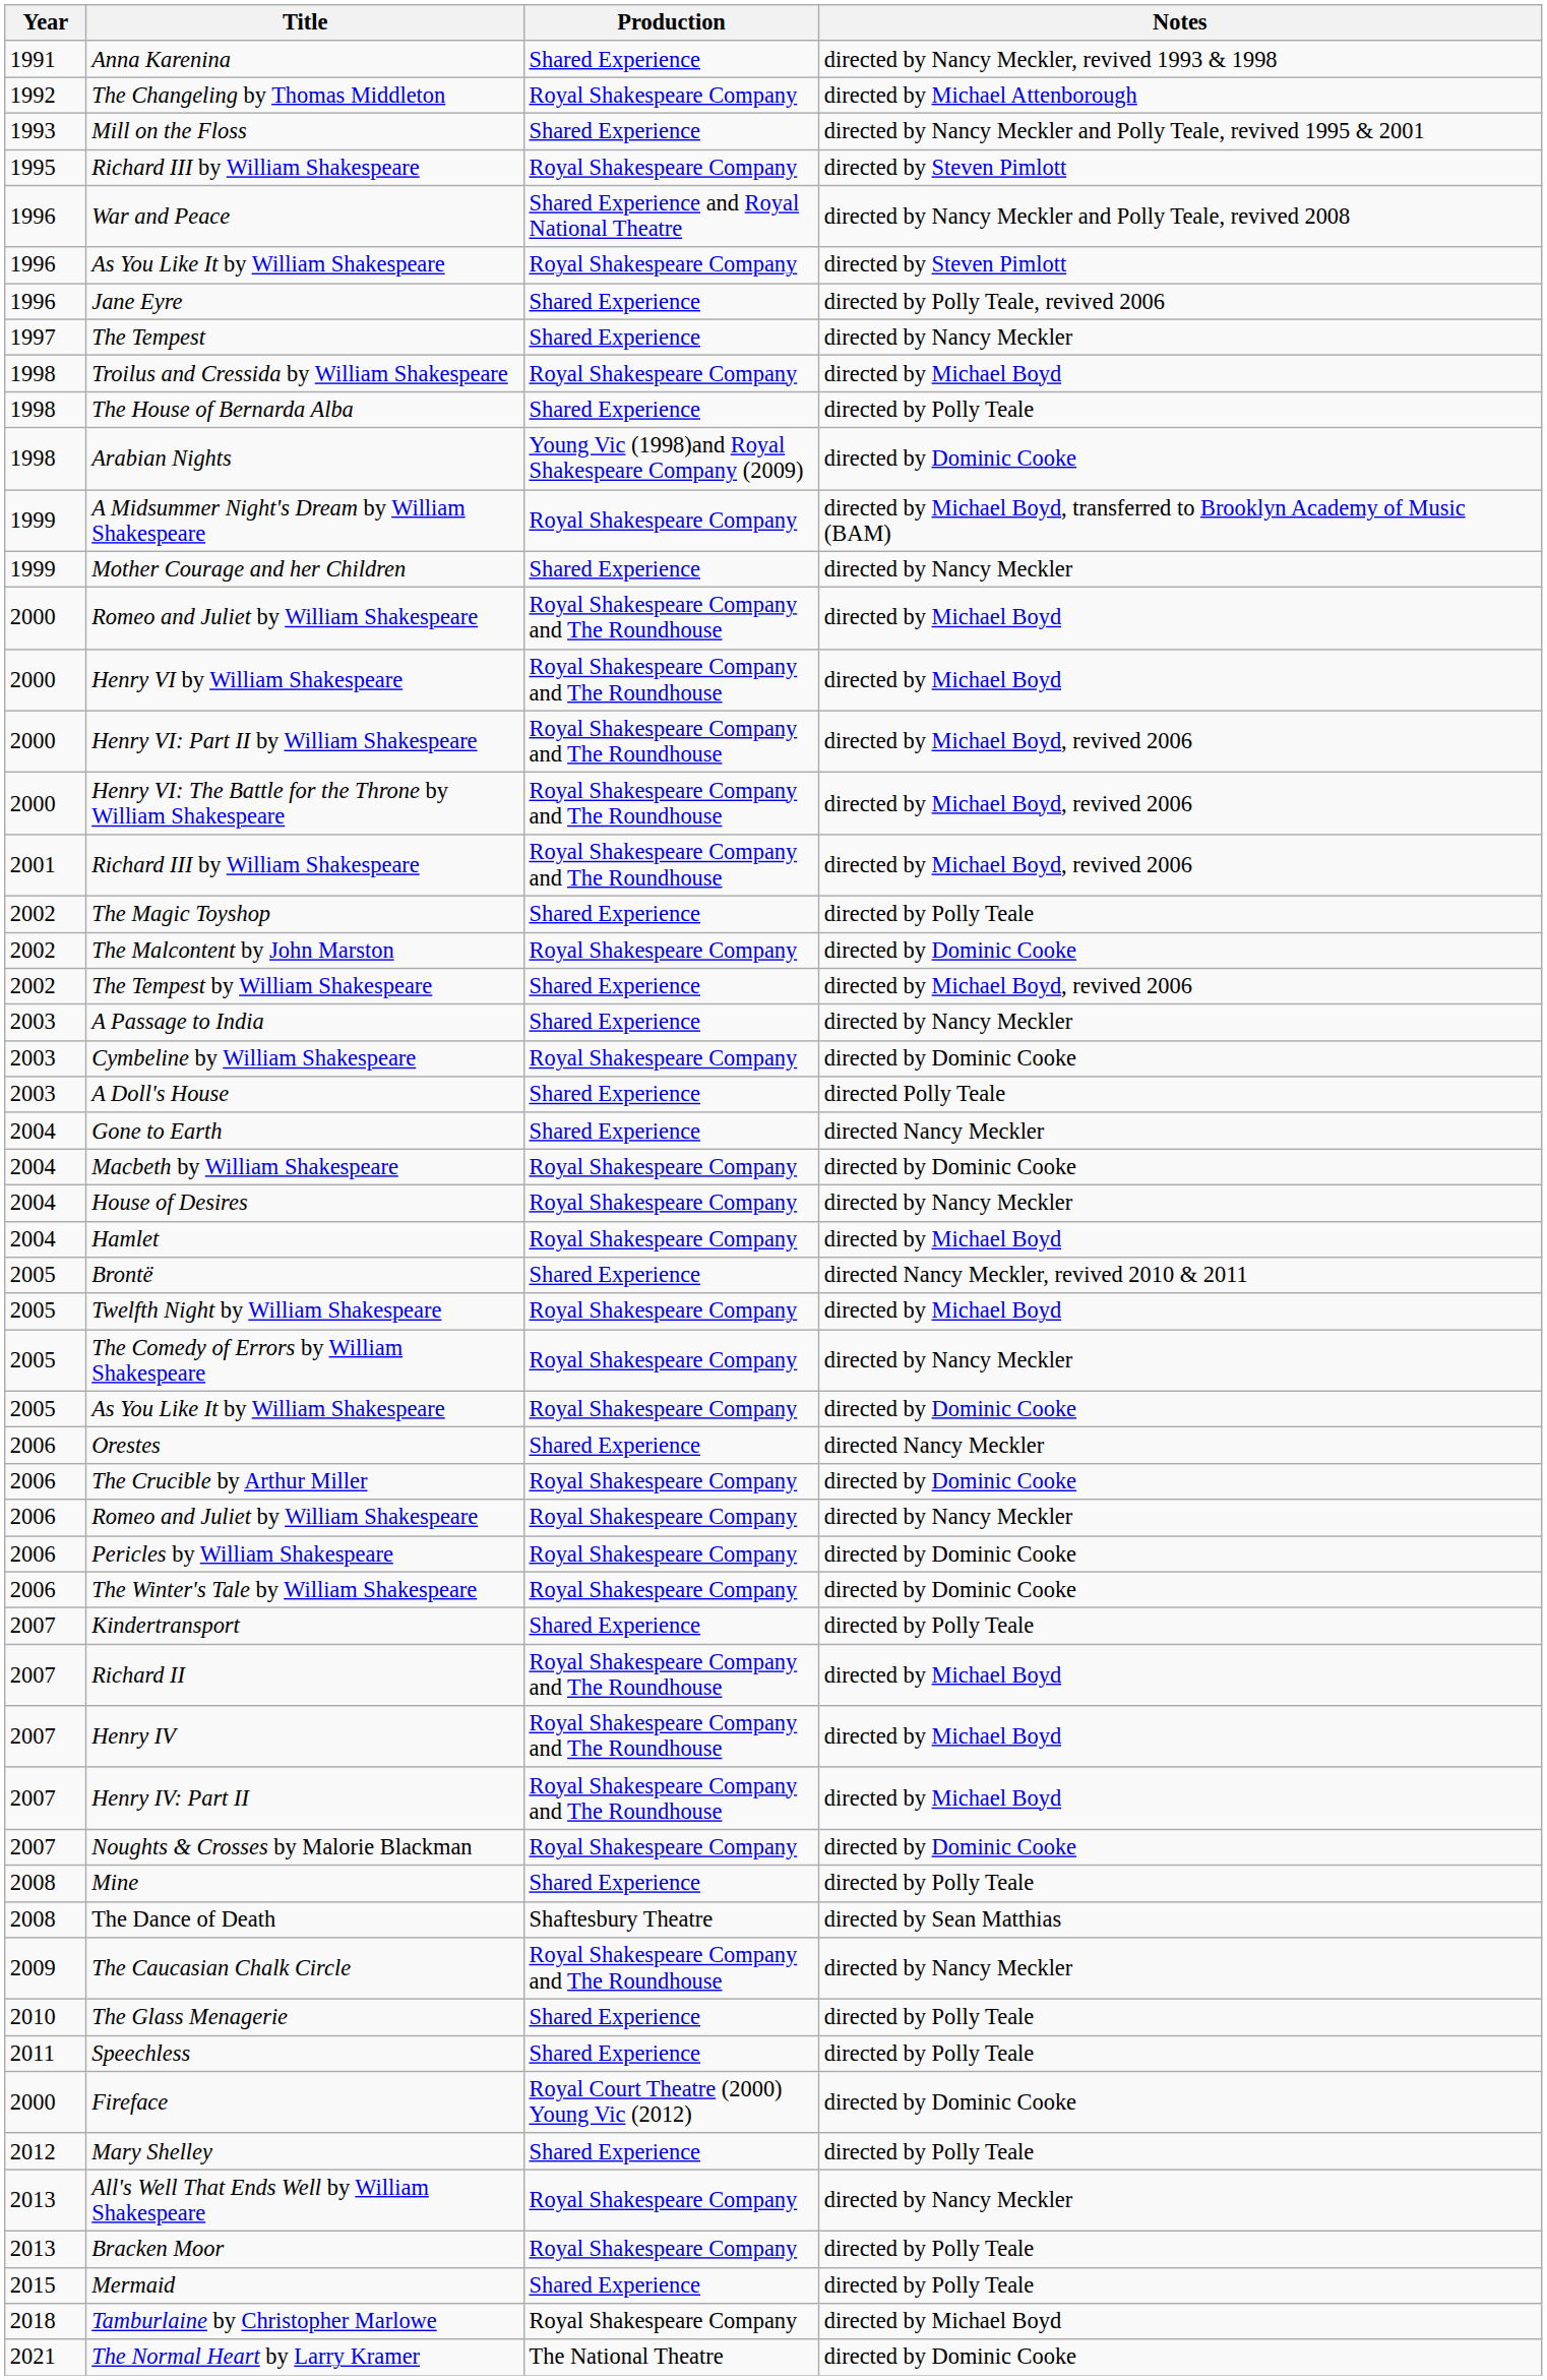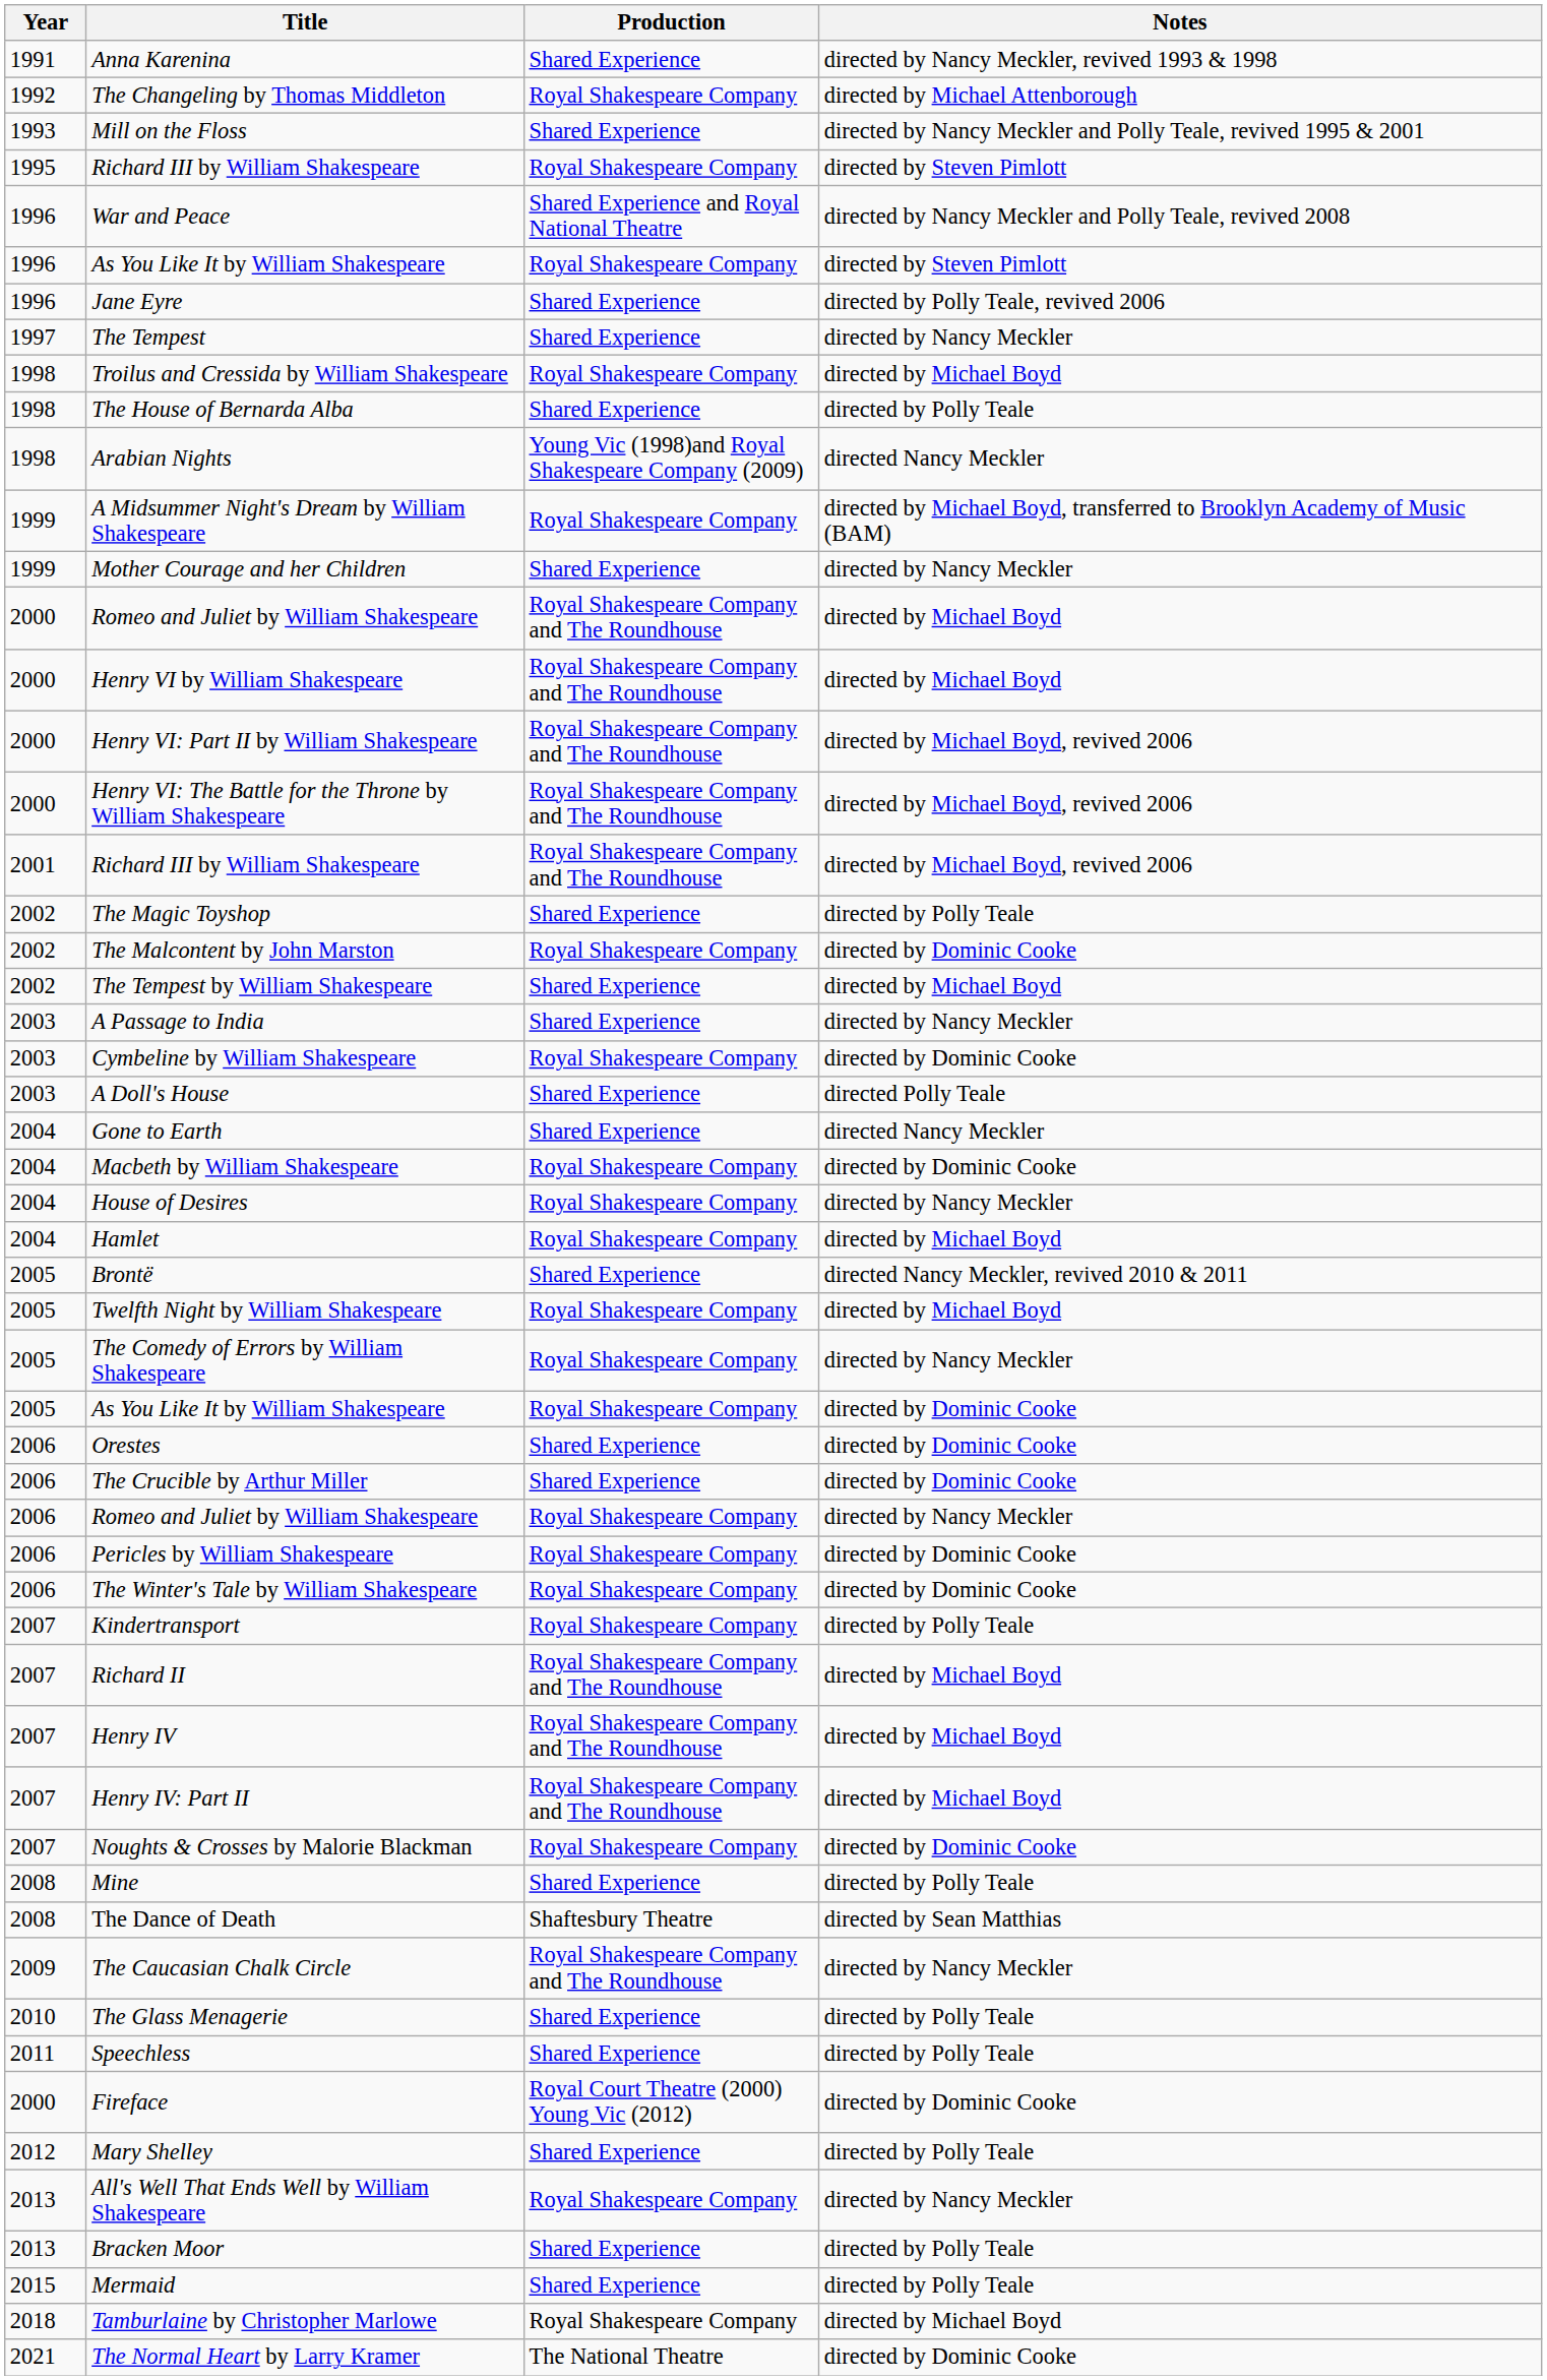 <table class="wikitable">
 <tr>
 <th scope="col" width="50">Year</th>
 <th scope="col" width="300">Title</th>
 <th scope="col" width="200">Production</th>
 <th scope="col" width="500">Notes</th>
 </tr>
 <tr>
 <td>1991</td>
 <td><em>Anna Karenina</em></td>
 <td><a href='#'>Shared Experience</a></td>
 <td>directed by Nancy Meckler, revived 1993 & 1998</td>
 </tr>
 <tr>
 <td>1992</td>
 <td><em>The Changeling</em> by <a href='#'>Thomas Middleton</a></td>
 <td><a href='#'>Royal Shakespeare Company</a></td>
 <td>directed by <a href='#'>Michael Attenborough</a></td>
 </tr>
 <tr>
 <td>1993</td>
 <td><em>Mill on the Floss</em></td>
 <td><a href='#'>Shared Experience</a></td>
 <td>directed by Nancy Meckler and Polly Teale, revived 1995 & 2001</td>
 </tr>
 <tr>
 <td>1995</td>
 <td><em>Richard III</em> by <a href='#'>William Shakespeare</a></td>
 <td><a href='#'>Royal Shakespeare Company</a></td>
 <td>directed by <a href='#'>Steven Pimlott</a></td>
 </tr>
 <tr>
 <td>1996</td>
 <td><em>War and Peace</em></td>
 <td><a href='#'>Shared Experience</a> and <a href='#'>Royal National Theatre</a></td>
 <td>directed by Nancy Meckler and Polly Teale, revived 2008</td>
 </tr>
 <tr>
 <td>1996</td>
 <td><em>As You Like It</em> by <a href='#'>William Shakespeare</a></td>
 <td><a href='#'>Royal Shakespeare Company</a></td>
 <td>directed by <a href='#'>Steven Pimlott</a></td>
 </tr>
 <tr>
 <td>1996</td>
 <td><em>Jane Eyre</em></td>
 <td><a href='#'>Shared Experience</a></td>
 <td>directed by Polly Teale, revived 2006</td>
 </tr>
 <tr>
 <td>1997</td>
 <td><em>The Tempest</em></td>
 <td><a href='#'>Shared Experience</a></td>
 <td>directed by Nancy Meckler</td>
 </tr>
 <tr>
 <td>1998</td>
 <td><em>Troilus and Cressida</em> by <a href='#'>William Shakespeare</a></td>
 <td><a href='#'>Royal Shakespeare Company</a></td>
 <td>directed by <a href='#'>Michael Boyd</a></td>
 </tr>
 <tr>
 <td>1998</td>
 <td><em>The House of Bernarda Alba</em></td>
 <td><a href='#'>Shared Experience</a></td>
 <td>directed by Polly Teale</td>
 </tr>
 <tr>
 <td>1998</td>
 <td><em>Arabian Nights</em></td>
 <td><a href='#'>Young Vic</a> (1998)and <a href='#'>Royal Shakespeare Company</a> (2009)</td>
-<td>directed by <a href='#'>Dominic Cooke</a></td>
+<td>directed Nancy Meckler</td>
 </tr>
 <tr>
 <td>1999</td>
 <td><em>A Midsummer Night's Dream</em> by <a href='#'>William Shakespeare</a></td>
 <td><a href='#'>Royal Shakespeare Company</a></td>
 <td>directed by <a href='#'>Michael Boyd</a>, transferred to <a href='#'>Brooklyn Academy of Music</a> (BAM)</td>
 </tr>
 <tr>
 <td>1999</td>
 <td><em>Mother Courage and her Children</em></td>
 <td><a href='#'>Shared Experience</a></td>
 <td>directed by Nancy Meckler</td>
 </tr>
 <tr>
 <td>2000</td>
 <td><em>Romeo and Juliet</em> by <a href='#'>William Shakespeare</a></td>
 <td><a href='#'>Royal Shakespeare Company</a> and <a href='#'>The Roundhouse</a></td>
 <td>directed by <a href='#'>Michael Boyd</a></td>
 </tr>
 <tr>
 <td>2000</td>
 <td><em>Henry VI</em> by <a href='#'>William Shakespeare</a></td>
 <td><a href='#'>Royal Shakespeare Company</a> and <a href='#'>The Roundhouse</a></td>
 <td>directed by <a href='#'>Michael Boyd</a></td>
 </tr>
 <tr>
 <td>2000</td>
 <td><em>Henry VI: Part II</em> by <a href='#'>William Shakespeare</a></td>
 <td><a href='#'>Royal Shakespeare Company</a> and <a href='#'>The Roundhouse</a></td>
 <td>directed by <a href='#'>Michael Boyd</a>, revived 2006</td>
 </tr>
 <tr>
 <td>2000</td>
 <td><em>Henry VI: The Battle for the Throne</em> by <a href='#'>William Shakespeare</a></td>
 <td><a href='#'>Royal Shakespeare Company</a> and <a href='#'>The Roundhouse</a></td>
 <td>directed by <a href='#'>Michael Boyd</a>, revived 2006</td>
 </tr>
 <tr>
 <td>2001</td>
 <td><em>Richard III</em> by <a href='#'>William Shakespeare</a></td>
 <td><a href='#'>Royal Shakespeare Company</a> and <a href='#'>The Roundhouse</a></td>
 <td>directed by <a href='#'>Michael Boyd</a>, revived 2006</td>
 </tr>
 <tr>
 <td>2002</td>
 <td><em>The Magic Toyshop</em></td>
 <td><a href='#'>Shared Experience</a></td>
 <td>directed by Polly Teale</td>
 </tr>
 <tr>
 <td>2002</td>
 <td><em>The Malcontent</em> by <a href='#'>John Marston</a></td>
 <td><a href='#'>Royal Shakespeare Company</a></td>
 <td>directed by <a href='#'>Dominic Cooke</a></td>
 </tr>
 <tr>
 <td>2002</td>
 <td><em>The Tempest</em> by <a href='#'>William Shakespeare</a></td>
 <td><a href='#'>Shared Experience</a></td>
-<td>directed by <a href='#'>Michael Boyd</a>, revived 2006</td>
+<td>directed by <a href='#'>Michael Boyd</a></td>
 </tr>
 <tr>
 <td>2003</td>
 <td><em>A Passage to India</em></td>
 <td><a href='#'>Shared Experience</a></td>
 <td>directed by Nancy Meckler</td>
 </tr>
 <tr>
 <td>2003</td>
 <td><em>Cymbeline</em> by <a href='#'>William Shakespeare</a></td>
 <td><a href='#'>Royal Shakespeare Company</a></td>
 <td>directed by Dominic Cooke</td>
 </tr>
 <tr>
 <td>2003</td>
 <td><em>A Doll's House</em></td>
 <td><a href='#'>Shared Experience</a></td>
 <td>directed Polly Teale</td>
 </tr>
 <tr>
 <td>2004</td>
 <td><em>Gone to Earth</em></td>
 <td><a href='#'>Shared Experience</a></td>
 <td>directed Nancy Meckler</td>
 </tr>
 <tr>
 <td>2004</td>
 <td><em>Macbeth</em> by <a href='#'>William Shakespeare</a></td>
 <td><a href='#'>Royal Shakespeare Company</a></td>
 <td>directed by Dominic Cooke</td>
 </tr>
 <tr>
 <td>2004</td>
 <td><em>House of Desires</em></td>
 <td><a href='#'>Royal Shakespeare Company</a></td>
 <td>directed by Nancy Meckler</td>
 </tr>
 <tr>
 <td>2004</td>
 <td><em>Hamlet</em></td>
 <td><a href='#'>Royal Shakespeare Company</a></td>
 <td>directed by <a href='#'>Michael Boyd</a></td>
 </tr>
 <tr>
 <td>2005</td>
 <td><em>Brontë</em></td>
 <td><a href='#'>Shared Experience</a></td>
 <td>directed Nancy Meckler, revived 2010 & 2011</td>
 </tr>
 <tr>
 <td>2005</td>
 <td><em>Twelfth Night</em> by <a href='#'>William Shakespeare</a></td>
 <td><a href='#'>Royal Shakespeare Company</a></td>
 <td>directed by <a href='#'>Michael Boyd</a></td>
 </tr>
 <tr>
 <td>2005</td>
 <td><em>The Comedy of Errors</em> by <a href='#'>William Shakespeare</a></td>
 <td><a href='#'>Royal Shakespeare Company</a></td>
 <td>directed by Nancy Meckler</td>
 </tr>
 <tr>
 <td>2005</td>
 <td><em>As You Like It</em> by <a href='#'>William Shakespeare</a></td>
 <td><a href='#'>Royal Shakespeare Company</a></td>
 <td>directed by <a href='#'>Dominic Cooke</a></td>
 </tr>
 <tr>
 <td>2006</td>
 <td><em>Orestes</em></td>
 <td><a href='#'>Shared Experience</a></td>
-<td>directed Nancy Meckler</td>
+<td>directed by <a href='#'>Dominic Cooke</a></td>
 </tr>
 <tr>
 <td>2006</td>
 <td><em>The Crucible</em> by <a href='#'>Arthur Miller</a></td>
-<td><a href='#'>Royal Shakespeare Company</a></td>
+<td><a href='#'>Shared Experience</a></td>
 <td>directed by <a href='#'>Dominic Cooke</a></td>
 </tr>
 <tr>
 <td>2006</td>
 <td><em>Romeo and Juliet</em> by <a href='#'>William Shakespeare</a></td>
 <td><a href='#'>Royal Shakespeare Company</a></td>
 <td>directed by Nancy Meckler</td>
 </tr>
 <tr>
 <td>2006</td>
 <td><em>Pericles</em> by <a href='#'>William Shakespeare</a></td>
 <td><a href='#'>Royal Shakespeare Company</a></td>
 <td>directed by Dominic Cooke</td>
 </tr>
 <tr>
 <td>2006</td>
 <td><em>The Winter's Tale</em> by <a href='#'>William Shakespeare</a></td>
 <td><a href='#'>Royal Shakespeare Company</a></td>
 <td>directed by Dominic Cooke</td>
 </tr>
 <tr>
 <td>2007</td>
 <td><em>Kindertransport</em></td>
-<td><a href='#'>Shared Experience</a></td>
+<td><a href='#'>Royal Shakespeare Company</a></td>
 <td>directed by Polly Teale</td>
 </tr>
 <tr>
 <td>2007</td>
 <td><em>Richard II</em></td>
 <td><a href='#'>Royal Shakespeare Company</a> and <a href='#'>The Roundhouse</a></td>
 <td>directed by <a href='#'>Michael Boyd</a></td>
 </tr>
 <tr>
 <td>2007</td>
 <td><em>Henry IV</em></td>
 <td><a href='#'>Royal Shakespeare Company</a> and <a href='#'>The Roundhouse</a></td>
 <td>directed by <a href='#'>Michael Boyd</a></td>
 </tr>
 <tr>
 <td>2007</td>
 <td><em>Henry IV: Part II</em></td>
 <td><a href='#'>Royal Shakespeare Company</a> and <a href='#'>The Roundhouse</a></td>
 <td>directed by <a href='#'>Michael Boyd</a></td>
 </tr>
 <tr>
 <td>2007</td>
 <td><em>Noughts & Crosses</em> by Malorie Blackman</td>
 <td><a href='#'>Royal Shakespeare Company</a></td>
 <td>directed by <a href='#'>Dominic Cooke</a></td>
 </tr>
 <tr>
 <td>2008</td>
 <td><em>Mine</em></td>
 <td><a href='#'>Shared Experience</a></td>
 <td>directed by Polly Teale</td>
 </tr>
 <tr>
 <td>2008</td>
 <td>The Dance of Death</td>
 <td>Shaftesbury Theatre</td>
 <td>directed by Sean Matthias</td>
 </tr>
 <tr>
 <td>2009</td>
 <td><em>The Caucasian Chalk Circle</em></td>
 <td><a href='#'>Royal Shakespeare Company</a> and <a href='#'>The Roundhouse</a></td>
 <td>directed by Nancy Meckler</td>
 </tr>
 <tr>
 <td>2010</td>
 <td><em>The Glass Menagerie</em></td>
 <td><a href='#'>Shared Experience</a></td>
 <td>directed by Polly Teale</td>
 </tr>
 <tr>
 <td>2011</td>
 <td><em>Speechless</em></td>
 <td><a href='#'>Shared Experience</a></td>
 <td>directed by Polly Teale</td>
 </tr>
 <tr>
 <td>2000</td>
 <td><em>Fireface</em></td>
 <td><a href='#'>Royal Court Theatre</a> (2000) <a href='#'>Young Vic</a> (2012)</td>
 <td>directed by Dominic Cooke</td>
 </tr>
 <tr>
 <td>2012</td>
 <td><em>Mary Shelley</em></td>
 <td><a href='#'>Shared Experience</a></td>
 <td>directed by Polly Teale</td>
 </tr>
 <tr>
 <td>2013</td>
 <td><em>All's Well That Ends Well</em> by <a href='#'>William Shakespeare</a></td>
 <td><a href='#'>Royal Shakespeare Company</a></td>
 <td>directed by Nancy Meckler</td>
 </tr>
 <tr>
 <td>2013</td>
 <td><em>Bracken Moor</em></td>
-<td><a href='#'>Royal Shakespeare Company</a></td>
+<td><a href='#'>Shared Experience</a></td>
 <td>directed by Polly Teale</td>
 </tr>
 <tr>
 <td>2015</td>
 <td><em>Mermaid</em></td>
 <td><a href='#'>Shared Experience</a></td>
 <td>directed by Polly Teale</td>
 </tr>
 <tr>
 <td>2018</td>
 <td><em><a href='#'>Tamburlaine</a></em> by <a href='#'>Christopher Marlowe</a></td>
 <td>Royal Shakespeare Company</td>
 <td>directed by Michael Boyd</td>
 </tr>
 <tr>
 <td>2021</td>
 <td><em><a href='#'>The Normal Heart</a></em> by <a href='#'>Larry Kramer</a></td>
 <td>The National Theatre</td>
 <td>directed by Dominic Cooke </td>
 </tr>
 </table>
